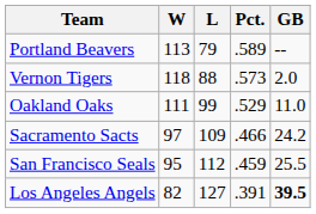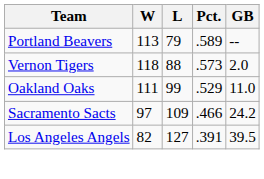 <table class="wikitable">
 <tr>
 <th>Team</th>
 <th>W</th>
 <th>L</th>
 <th>Pct.</th>
 <th>GB</th>
 </tr>
 <tr>
 <td><a href='#'>Portland Beavers</a></td>
 <td>113</td>
 <td>79</td>
 <td>.589</td>
 <td>--</td>
 </tr>
 <tr>
 <td><a href='#'>Vernon Tigers</a></td>
 <td>118</td>
 <td>88</td>
 <td>.573</td>
 <td>2.0</td>
 </tr>
 <tr>
 <td><a href='#'>Oakland Oaks</a></td>
 <td>111</td>
 <td>99</td>
 <td>.529</td>
 <td>11.0</td>
 </tr>
 <tr>
 <td><a href='#'>Sacramento Sacts</a></td>
 <td>97</td>
 <td>109</td>
 <td>.466</td>
 <td>24.2</td>
 </tr>
 <tr>
-<td><a href='#'>San Francisco Seals</a></td>
-<td>95</td>
-<td>112</td>
-<td>.459</td>
-<td>25.5</td>
-</tr>
-<tr>
 <td><a href='#'>Los Angeles Angels</a></td>
 <td>82</td>
 <td>127</td>
 <td>.391</td>
-<td><strong>39.5</strong></td>
+<td>39.5</td>
 </tr>
 </table>
